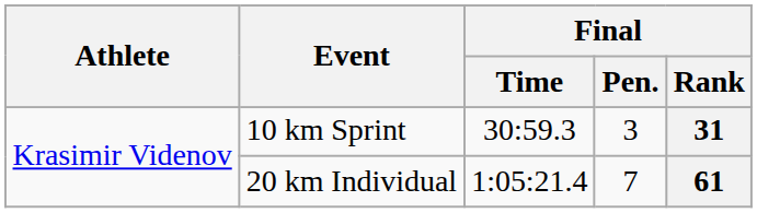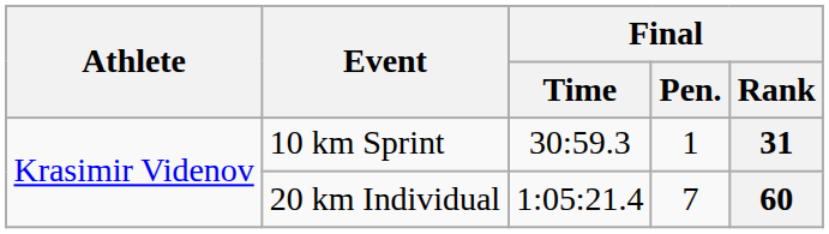 <table class="wikitable" style="font-size:90%">
 <tr>
 <th rowspan="2">Athlete</th>
 <th rowspan="2">Event</th>
 <th colspan="3">Final</th>
 </tr>
 <tr>
 <th>Time</th>
 <th>Pen.</th>
 <th>Rank</th>
 </tr>
 <tr>
 <td rowspan=2><a href='#'>Krasimir Videnov</a></td>
 <td>10 km Sprint</td>
 <td align="center">30:59.3</td>
-<td align="center">3</td>
+<td align="center">1</td>
 <th align="center">31</th>
 </tr>
 <tr>
 <td>20 km Individual</td>
 <td align="center">1:05:21.4</td>
 <td align="center">7</td>
-<th align="center">61</th>
+<th align="center">60</th>
 </tr>
 </table>
